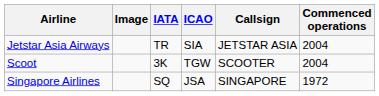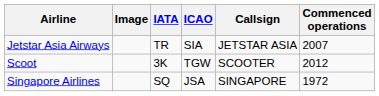 <table class="wikitable sortable">
 <tr valign="middle">
 <th>Airline</th>
 <th>Image</th>
 <th><a href='#'>IATA</a></th>
 <th><a href='#'>ICAO</a></th>
 <th>Callsign</th>
 <th>Commenced<br>operations</th>
 </tr>
 <tr>
 <td><a href='#'>Jetstar Asia Airways</a></td>
 <td></td>
 <td>TR</td>
 <td>SIA</td>
 <td>JETSTAR ASIA</td>
-<td>2004</td>
+<td>2007</td>
 </tr>
 <tr>
 <td><a href='#'>Scoot</a></td>
 <td></td>
 <td>3K</td>
 <td>TGW</td>
 <td>SCOOTER</td>
-<td>2004</td>
+<td>2012</td>
 </tr>
 <tr>
 <td><a href='#'>Singapore Airlines</a></td>
 <td></td>
 <td>SQ</td>
 <td>JSA</td>
 <td>SINGAPORE</td>
 <td>1972</td>
 </tr>
 </table>
